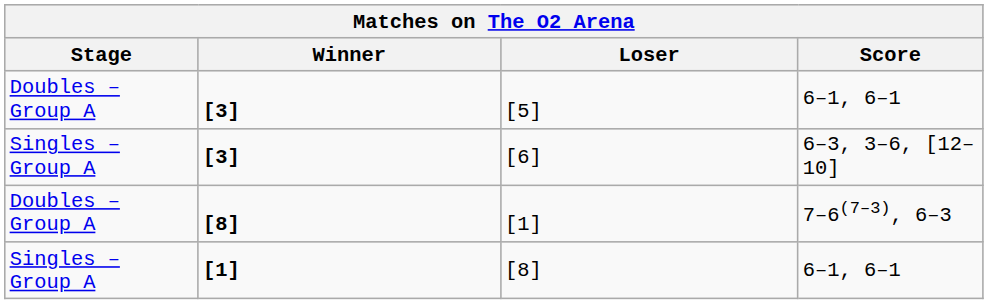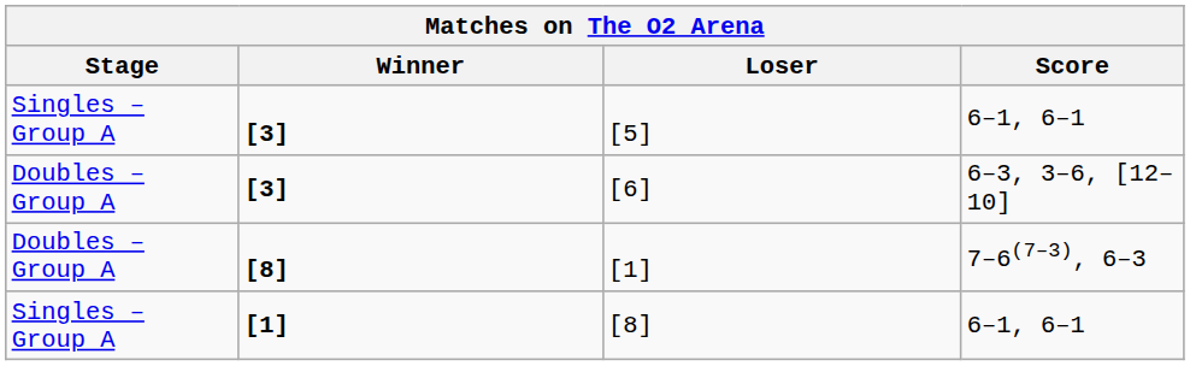 <table class="wikitable collapsible uncollapsed" style="margin:1em auto;">
 <tr>
 <th colspan=4><strong>Matches on <a href='#'>The O2 Arena</a></strong></th>
 </tr>
 <tr>
 <th width=150>Stage</th>
 <th width=260>Winner</th>
 <th width=260>Loser</th>
 <th width=150>Score</th>
 </tr>
 <tr>
-<td><a href='#'>Doubles – Group A</a></td>
+<td><a href='#'>Singles – Group A</a></td>
 <td><strong><br> [3]</strong></td>
 <td><br> [5]</td>
 <td>6–1, 6–1 </td>
 </tr>
 <tr>
-<td><a href='#'>Singles – Group A</a></td>
+<td><a href='#'>Doubles – Group A</a></td>
 <td><strong> [3]</strong></td>
 <td> [6]</td>
 <td>6–3, 3–6, [12–10]</td>
 </tr>
 <tr>
 <td><a href='#'>Doubles – Group A</a></td>
 <td><strong><br> [8]</strong></td>
 <td><br> [1]</td>
 <td>7–6<sup>(7–3)</sup>, 6–3</td>
 </tr>
 <tr>
 <td><a href='#'>Singles – Group A</a></td>
 <td><strong> [1]</strong></td>
 <td> [8]</td>
 <td>6–1, 6–1 </td>
 </tr>
 </table>
